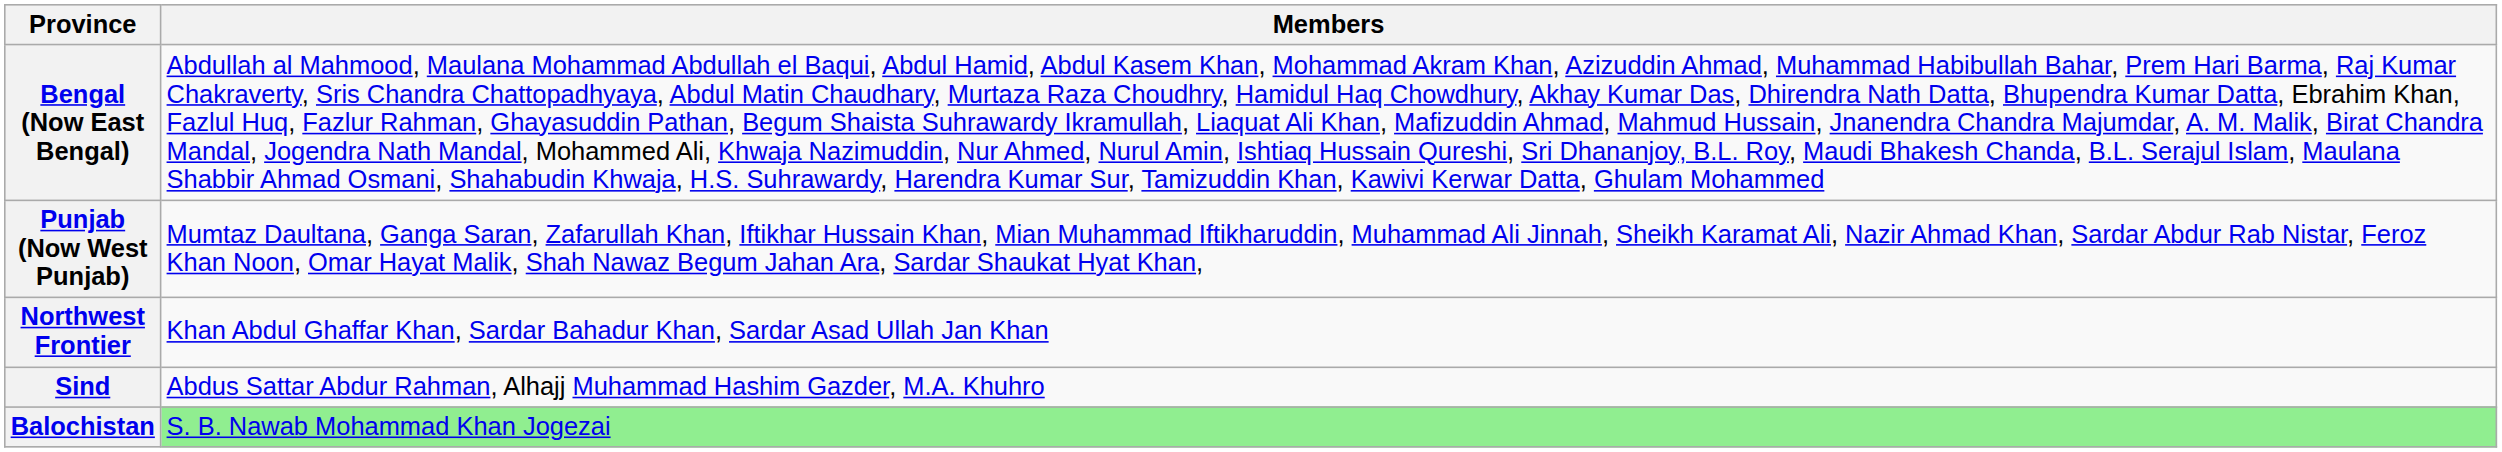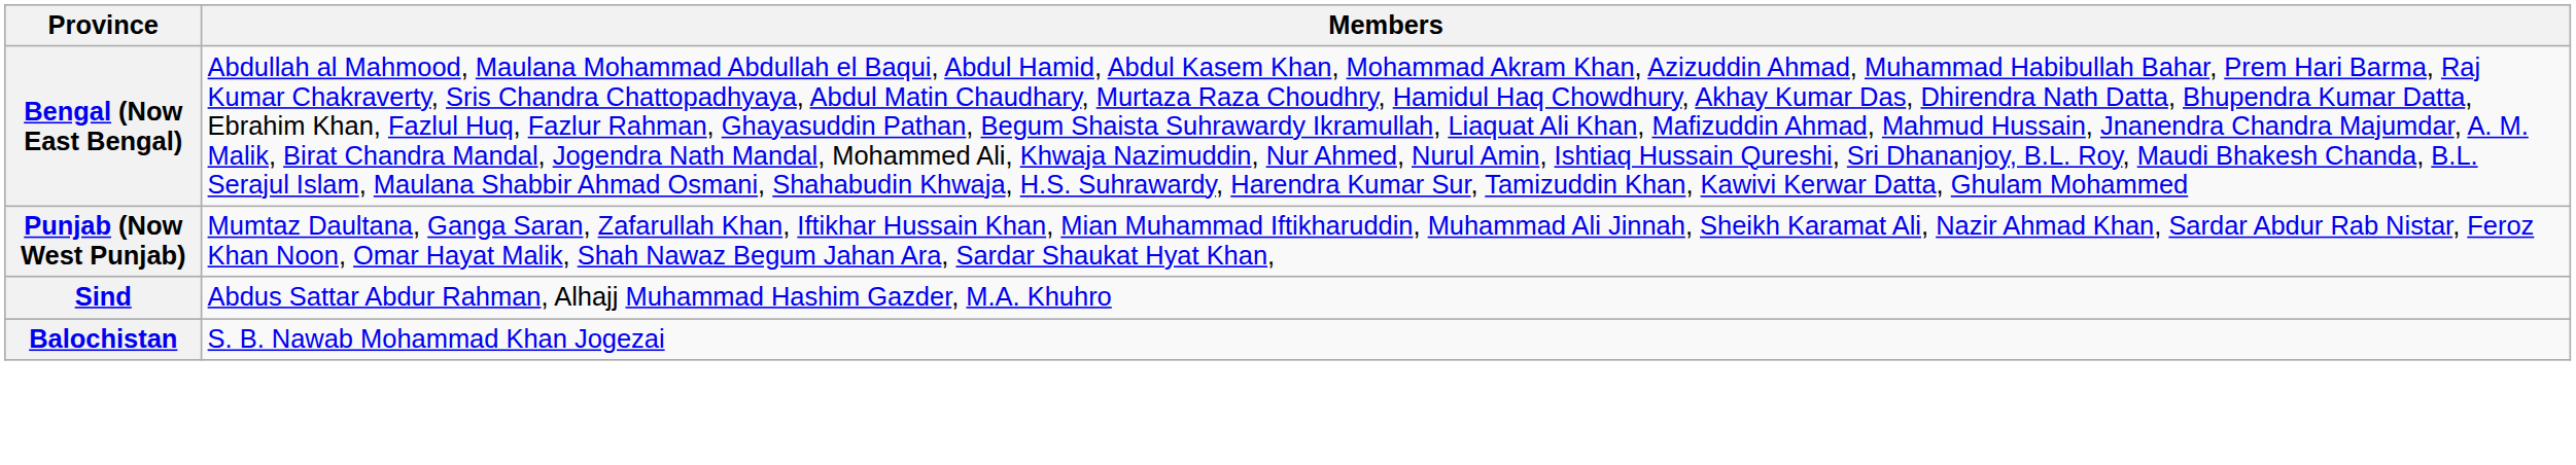 <table class="wikitable">
 <tr>
 <th>Province</th>
 <th>Members</th>
 </tr>
 <tr>
 <th><a href='#'>Bengal</a> (Now East Bengal)</th>
 <td><a href='#'>Abdullah al Mahmood</a>, <a href='#'>Maulana Mohammad Abdullah el Baqui</a>, <a href='#'>Abdul Hamid</a>, <a href='#'>Abdul Kasem Khan</a>, <a href='#'>Mohammad Akram Khan</a>, <a href='#'>Azizuddin Ahmad</a>, <a href='#'>Muhammad Habibullah Bahar</a>, <a href='#'>Prem Hari Barma</a>, <a href='#'>Raj Kumar Chakraverty</a>, <a href='#'>Sris Chandra Chattopadhyaya</a>, <a href='#'>Abdul Matin Chaudhary</a>, <a href='#'>Murtaza Raza Choudhry</a>, <a href='#'>Hamidul Haq Chowdhury</a>, <a href='#'>Akhay Kumar Das</a>, <a href='#'>Dhirendra Nath Datta</a>, <a href='#'>Bhupendra Kumar Datta</a>, Ebrahim Khan, <a href='#'>Fazlul Huq</a>, <a href='#'>Fazlur Rahman</a>, <a href='#'>Ghayasuddin Pathan</a>, <a href='#'>Begum Shaista Suhrawardy Ikramullah</a>, <a href='#'>Liaquat Ali Khan</a>, <a href='#'>Mafizuddin Ahmad</a>, <a href='#'>Mahmud Hussain</a>, <a href='#'>Jnanendra Chandra Majumdar</a>, <a href='#'>A. M. Malik</a>, <a href='#'>Birat Chandra Mandal</a>, <a href='#'>Jogendra Nath Mandal</a>, Mohammed Ali, <a href='#'>Khwaja Nazimuddin</a>, <a href='#'>Nur Ahmed</a>, <a href='#'>Nurul Amin</a>, <a href='#'>Ishtiaq Hussain Qureshi</a>, <a href='#'>Sri Dhananjoy, B.L. Roy</a>, <a href='#'>Maudi Bhakesh Chanda</a>, <a href='#'>B.L. Serajul Islam</a>, <a href='#'>Maulana Shabbir Ahmad Osmani</a>, <a href='#'>Shahabudin Khwaja</a>, <a href='#'>H.S. Suhrawardy</a>, <a href='#'>Harendra Kumar Sur</a>, <a href='#'>Tamizuddin Khan</a>, <a href='#'>Kawivi Kerwar Datta</a>, <a href='#'>Ghulam Mohammed</a></td>
 </tr>
 <tr>
 <th><a href='#'>Punjab</a> (Now West Punjab)</th>
 <td><a href='#'>Mumtaz Daultana</a>, <a href='#'>Ganga Saran</a>, <a href='#'>Zafarullah Khan</a>, <a href='#'>Iftikhar Hussain Khan</a>, <a href='#'>Mian Muhammad Iftikharuddin</a>, <a href='#'>Muhammad Ali Jinnah</a>, <a href='#'>Sheikh Karamat Ali</a>, <a href='#'>Nazir Ahmad Khan</a>, <a href='#'>Sardar Abdur Rab Nistar</a>, <a href='#'>Feroz Khan Noon</a>, <a href='#'>Omar Hayat Malik</a>, <a href='#'>Shah Nawaz Begum Jahan Ara</a>, <a href='#'>Sardar Shaukat Hyat Khan</a>,</td>
 </tr>
 <tr>
-<th style="width: 50px;"><a href='#'>Northwest Frontier</a></th>
-<td><a href='#'>Khan Abdul Ghaffar Khan</a>, <a href='#'>Sardar Bahadur Khan</a>, <a href='#'>Sardar Asad Ullah Jan Khan</a></td>
-</tr>
-<tr>
 <th><a href='#'>Sind</a></th>
 <td><a href='#'>Abdus Sattar Abdur Rahman</a>, Alhajj <a href='#'>Muhammad Hashim Gazder</a>, <a href='#'>M.A. Khuhro</a></td>
 </tr>
 <tr>
 <th><a href='#'>Balochistan</a></th>
-<td style="background: lightgreen;"><a href='#'>S. B. Nawab Mohammad Khan Jogezai</a></td>
+<td><a href='#'>S. B. Nawab Mohammad Khan Jogezai</a></td>
 </tr>
 </table>
